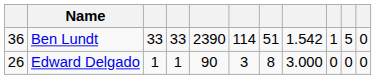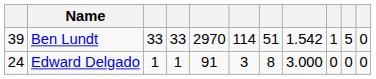 <table class="wikitable sortable" style="text-align:center; font-size:100%;">
 <tr>
 <th></th>
 <th>Name</th>
 <th></th>
 <th></th>
 <th></th>
 <th></th>
 <th></th>
 <th></th>
 <th></th>
 <th></th>
 <th></th>
 </tr>
 <tr>
-<td>36</td>
+<td>39</td>
 <td align=left> <a href='#'>Ben Lundt</a></td>
 <td>33</td>
 <td>33</td>
-<td>2390</td>
+<td>2970</td>
 <td>114</td>
 <td>51</td>
 <td>1.542</td>
 <td>1</td>
 <td>5</td>
 <td>0</td>
 </tr>
 <tr>
-<td>26</td>
+<td>24</td>
 <td align=left> <a href='#'>Edward Delgado</a></td>
 <td>1</td>
 <td>1</td>
-<td>90</td>
+<td>91</td>
 <td>3</td>
 <td>8</td>
 <td>3.000</td>
 <td>0</td>
 <td>0</td>
 <td>0</td>
 </tr>
 </table>
